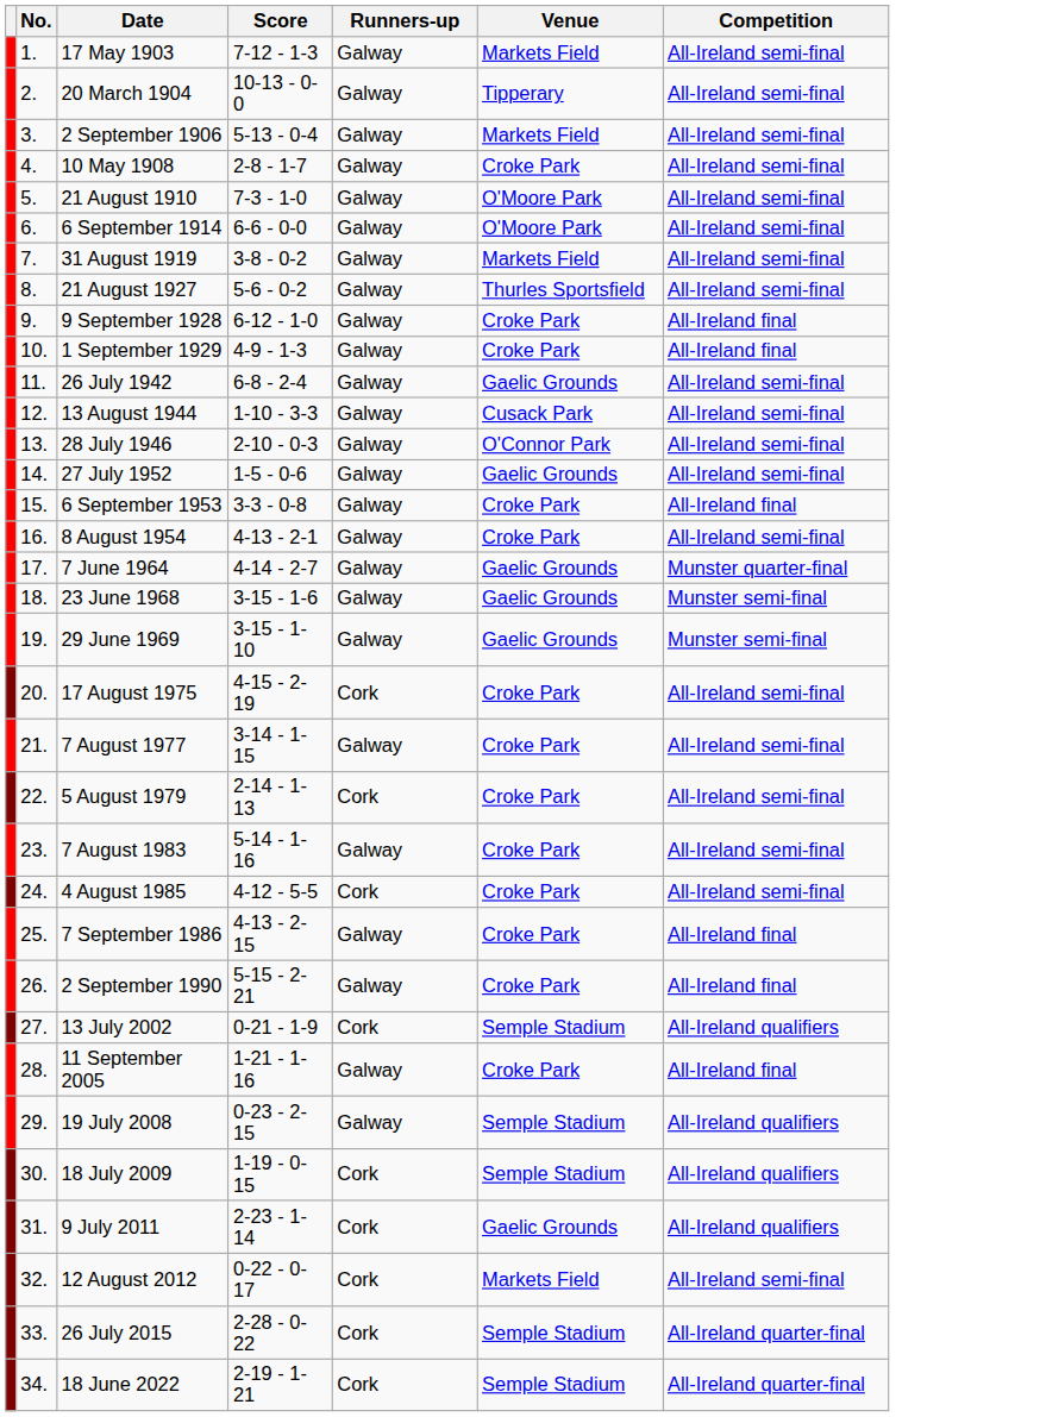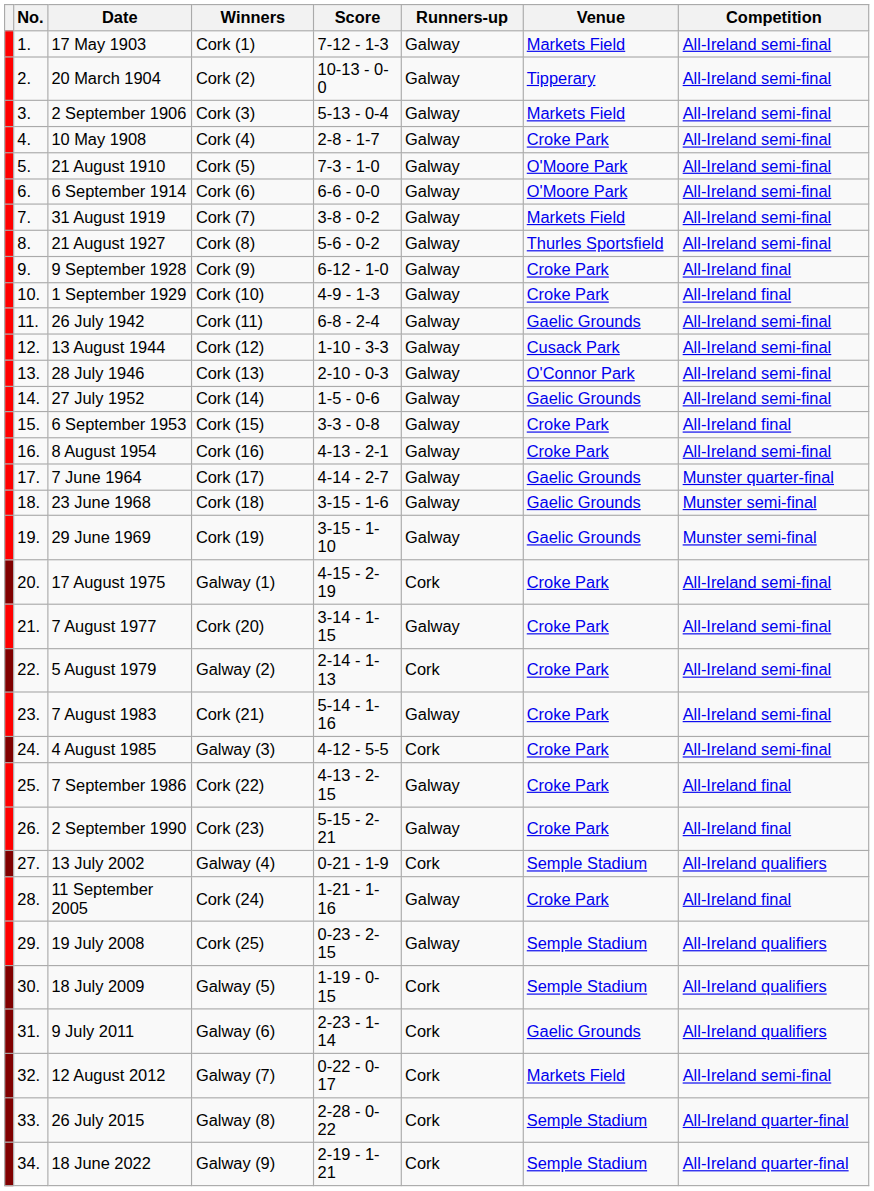 <table class="wikitable" style="font-size:90%">
 <tr>
 <th width=1></th>
 <th width=5>No.</th>
 <th width=120>Date</th>
+<th width=100>Winners</th>
 <th width=70>Score</th>
 <th width=100>Runners-up</th>
 <th width=130>Venue</th>
 <th width=160>Competition</th>
 </tr>
 <tr>
 <td style="background-color:#FF0000"></td>
 <td>1.</td>
 <td>17 May 1903</td>
+<td>Cork (1)</td>
 <td>7-12 - 1-3</td>
 <td>Galway</td>
 <td><a href='#'>Markets Field</a></td>
 <td><a href='#'>All-Ireland semi-final</a></td>
 </tr>
 <tr>
 <td style="background-color:#FF0000"></td>
 <td>2.</td>
 <td>20 March 1904</td>
+<td>Cork (2)</td>
 <td>10-13 - 0-0</td>
 <td>Galway</td>
 <td><a href='#'>Tipperary</a></td>
 <td><a href='#'>All-Ireland semi-final</a></td>
 </tr>
 <tr>
 <td style="background-color:#FF0000"></td>
 <td>3.</td>
 <td>2 September 1906</td>
+<td>Cork (3)</td>
 <td>5-13 - 0-4</td>
 <td>Galway</td>
 <td><a href='#'>Markets Field</a></td>
 <td><a href='#'>All-Ireland semi-final</a></td>
 </tr>
 <tr>
 <td style="background-color:#FF0000"></td>
 <td>4.</td>
 <td>10 May 1908</td>
+<td>Cork (4)</td>
 <td>2-8 - 1-7</td>
 <td>Galway</td>
 <td><a href='#'>Croke Park</a></td>
 <td><a href='#'>All-Ireland semi-final</a></td>
 </tr>
 <tr>
 <td style="background-color:#FF0000"></td>
 <td>5.</td>
 <td>21 August 1910</td>
+<td>Cork (5)</td>
 <td>7-3 - 1-0</td>
 <td>Galway</td>
 <td><a href='#'>O'Moore Park</a></td>
 <td><a href='#'>All-Ireland semi-final</a></td>
 </tr>
 <tr>
 <td style="background-color:#FF0000"></td>
 <td>6.</td>
 <td>6 September 1914</td>
+<td>Cork (6)</td>
 <td>6-6 - 0-0</td>
 <td>Galway</td>
 <td><a href='#'>O'Moore Park</a></td>
 <td><a href='#'>All-Ireland semi-final</a></td>
 </tr>
 <tr>
 <td style="background-color:#FF0000"></td>
 <td>7.</td>
 <td>31 August 1919</td>
+<td>Cork (7)</td>
 <td>3-8 - 0-2</td>
 <td>Galway</td>
 <td><a href='#'>Markets Field</a></td>
 <td><a href='#'>All-Ireland semi-final</a></td>
 </tr>
 <tr>
 <td style="background-color:#FF0000"></td>
 <td>8.</td>
 <td>21 August 1927</td>
+<td>Cork (8)</td>
 <td>5-6 - 0-2</td>
 <td>Galway</td>
 <td><a href='#'>Thurles Sportsfield</a></td>
 <td><a href='#'>All-Ireland semi-final</a></td>
 </tr>
 <tr>
 <td style="background-color:#FF0000"></td>
 <td>9.</td>
 <td>9 September 1928</td>
+<td>Cork (9)</td>
 <td>6-12 - 1-0</td>
 <td>Galway</td>
 <td><a href='#'>Croke Park</a></td>
 <td><a href='#'>All-Ireland final</a></td>
 </tr>
 <tr>
 <td style="background-color:#FF0000"></td>
 <td>10.</td>
 <td>1 September 1929</td>
+<td>Cork (10)</td>
 <td>4-9 - 1-3</td>
 <td>Galway</td>
 <td><a href='#'>Croke Park</a></td>
 <td><a href='#'>All-Ireland final</a></td>
 </tr>
 <tr>
 <td style="background-color:#FF0000"></td>
 <td>11.</td>
 <td>26 July 1942</td>
+<td>Cork (11)</td>
 <td>6-8 - 2-4</td>
 <td>Galway</td>
 <td><a href='#'>Gaelic Grounds</a></td>
 <td><a href='#'>All-Ireland semi-final</a></td>
 </tr>
 <tr>
 <td style="background-color:#FF0000"></td>
 <td>12.</td>
 <td>13 August 1944</td>
+<td>Cork (12)</td>
 <td>1-10 - 3-3</td>
 <td>Galway</td>
 <td><a href='#'>Cusack Park</a></td>
 <td><a href='#'>All-Ireland semi-final</a></td>
 </tr>
 <tr>
 <td style="background-color:#FF0000"></td>
 <td>13.</td>
 <td>28 July 1946</td>
+<td>Cork (13)</td>
 <td>2-10 - 0-3</td>
 <td>Galway</td>
 <td><a href='#'>O'Connor Park</a></td>
 <td><a href='#'>All-Ireland semi-final</a></td>
 </tr>
 <tr>
 <td style="background-color:#FF0000"></td>
 <td>14.</td>
 <td>27 July 1952</td>
+<td>Cork (14)</td>
 <td>1-5 - 0-6</td>
 <td>Galway</td>
 <td><a href='#'>Gaelic Grounds</a></td>
 <td><a href='#'>All-Ireland semi-final</a></td>
 </tr>
 <tr>
 <td style="background-color:#FF0000"></td>
 <td>15.</td>
 <td>6 September 1953</td>
+<td>Cork (15)</td>
 <td>3-3 - 0-8</td>
 <td>Galway</td>
 <td><a href='#'>Croke Park</a></td>
 <td><a href='#'>All-Ireland final</a></td>
 </tr>
 <tr>
 <td style="background-color:#FF0000"></td>
 <td>16.</td>
 <td>8 August 1954</td>
+<td>Cork (16)</td>
 <td>4-13 - 2-1</td>
 <td>Galway</td>
 <td><a href='#'>Croke Park</a></td>
 <td><a href='#'>All-Ireland semi-final</a></td>
 </tr>
 <tr>
 <td style="background-color:#FF0000"></td>
 <td>17.</td>
 <td>7 June 1964</td>
+<td>Cork (17)</td>
 <td>4-14 - 2-7</td>
 <td>Galway</td>
 <td><a href='#'>Gaelic Grounds</a></td>
 <td><a href='#'>Munster quarter-final</a></td>
 </tr>
 <tr>
 <td style="background-color:#FF0000"></td>
 <td>18.</td>
 <td>23 June 1968</td>
+<td>Cork (18)</td>
 <td>3-15 - 1-6</td>
 <td>Galway</td>
 <td><a href='#'>Gaelic Grounds</a></td>
 <td><a href='#'>Munster semi-final</a></td>
 </tr>
 <tr>
 <td style="background-color:#FF0000"></td>
 <td>19.</td>
 <td>29 June 1969</td>
+<td>Cork (19)</td>
 <td>3-15 - 1-10</td>
 <td>Galway</td>
 <td><a href='#'>Gaelic Grounds</a></td>
 <td><a href='#'>Munster semi-final</a></td>
 </tr>
 <tr>
 <td style="background-color:#800000"></td>
 <td>20.</td>
 <td>17 August 1975</td>
+<td>Galway (1)</td>
 <td>4-15 - 2-19</td>
 <td>Cork</td>
 <td><a href='#'>Croke Park</a></td>
 <td><a href='#'>All-Ireland semi-final</a></td>
 </tr>
 <tr>
 <td style="background-color:#FF0000"></td>
 <td>21.</td>
 <td>7 August 1977</td>
+<td>Cork (20)</td>
 <td>3-14 - 1-15</td>
 <td>Galway</td>
 <td><a href='#'>Croke Park</a></td>
 <td><a href='#'>All-Ireland semi-final</a></td>
 </tr>
 <tr>
 <td style="background-color:#800000"></td>
 <td>22.</td>
 <td>5 August 1979</td>
+<td>Galway (2)</td>
 <td>2-14 - 1-13</td>
 <td>Cork</td>
 <td><a href='#'>Croke Park</a></td>
 <td><a href='#'>All-Ireland semi-final</a></td>
 </tr>
 <tr>
 <td style="background-color:#FF0000"></td>
 <td>23.</td>
 <td>7 August 1983</td>
+<td>Cork (21)</td>
 <td>5-14 - 1-16</td>
 <td>Galway</td>
 <td><a href='#'>Croke Park</a></td>
 <td><a href='#'>All-Ireland semi-final</a></td>
 </tr>
 <tr>
 <td style="background-color:#800000"></td>
 <td>24.</td>
 <td>4 August 1985</td>
+<td>Galway (3)</td>
 <td>4-12 - 5-5</td>
 <td>Cork</td>
 <td><a href='#'>Croke Park</a></td>
 <td><a href='#'>All-Ireland semi-final</a></td>
 </tr>
 <tr>
 <td style="background-color:#FF0000"></td>
 <td>25.</td>
 <td>7 September 1986</td>
+<td>Cork (22)</td>
 <td>4-13 - 2-15</td>
 <td>Galway</td>
 <td><a href='#'>Croke Park</a></td>
 <td><a href='#'>All-Ireland final</a></td>
 </tr>
 <tr>
 <td style="background-color:#FF0000"></td>
 <td>26.</td>
 <td>2 September 1990</td>
+<td>Cork (23)</td>
 <td>5-15 - 2-21</td>
 <td>Galway</td>
 <td><a href='#'>Croke Park</a></td>
 <td><a href='#'>All-Ireland final</a></td>
 </tr>
 <tr>
 <td style="background-color:#800000"></td>
 <td>27.</td>
 <td>13 July 2002</td>
+<td>Galway (4)</td>
 <td>0-21 - 1-9</td>
 <td>Cork</td>
 <td><a href='#'>Semple Stadium</a></td>
 <td><a href='#'>All-Ireland qualifiers</a></td>
 </tr>
 <tr>
 <td style="background-color:#FF0000"></td>
 <td>28.</td>
 <td>11 September 2005</td>
+<td>Cork (24)</td>
 <td>1-21 - 1-16</td>
 <td>Galway</td>
 <td><a href='#'>Croke Park</a></td>
 <td><a href='#'>All-Ireland final</a></td>
 </tr>
 <tr>
 <td style="background-color:#FF0000"></td>
 <td>29.</td>
 <td>19 July 2008</td>
+<td>Cork (25)</td>
 <td>0-23 - 2-15</td>
 <td>Galway</td>
 <td><a href='#'>Semple Stadium</a></td>
 <td><a href='#'>All-Ireland qualifiers</a></td>
 </tr>
 <tr>
 <td style="background-color:#800000"></td>
 <td>30.</td>
 <td>18 July 2009</td>
+<td>Galway (5)</td>
 <td>1-19 - 0-15</td>
 <td>Cork</td>
 <td><a href='#'>Semple Stadium</a></td>
 <td><a href='#'>All-Ireland qualifiers</a></td>
 </tr>
 <tr>
 <td style="background-color:#800000"></td>
 <td>31.</td>
 <td>9 July 2011</td>
+<td>Galway (6)</td>
 <td>2-23 - 1-14</td>
 <td>Cork</td>
 <td><a href='#'>Gaelic Grounds</a></td>
 <td><a href='#'>All-Ireland qualifiers</a></td>
 </tr>
 <tr>
 <td style="background-color:#800000"></td>
 <td>32.</td>
 <td>12 August 2012</td>
+<td>Galway (7)</td>
 <td>0-22 - 0-17</td>
 <td>Cork</td>
 <td><a href='#'>Markets Field</a></td>
 <td><a href='#'>All-Ireland semi-final</a></td>
 </tr>
 <tr>
 <td style="background-color:#800000"></td>
 <td>33.</td>
 <td>26 July 2015</td>
+<td>Galway (8)</td>
 <td>2-28 - 0-22</td>
 <td>Cork</td>
 <td><a href='#'>Semple Stadium</a></td>
 <td><a href='#'>All-Ireland quarter-final</a></td>
 </tr>
 <tr>
 <td style="background-color:#800000"></td>
 <td>34.</td>
 <td>18 June 2022</td>
+<td>Galway (9)</td>
 <td>2-19 - 1-21</td>
 <td>Cork</td>
 <td><a href='#'>Semple Stadium</a></td>
 <td><a href='#'>All-Ireland quarter-final</a></td>
 </tr>
 </table>
